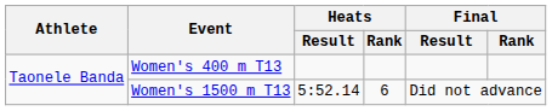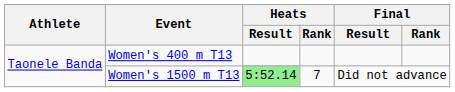 <table class=wikitable style="font-size:90%">
 <tr>
 <th rowspan="2">Athlete</th>
 <th rowspan="2">Event</th>
 <th colspan="2">Heats</th>
 <th colspan="2">Final</th>
 </tr>
 <tr>
 <th>Result</th>
 <th>Rank</th>
 <th>Result</th>
 <th>Rank</th>
 </tr>
 <tr align=center>
 <td rowspan=2 align=left><a href='#'>Taonele Banda</a></td>
 <td align=left><a href='#'>Women's 400 m T13</a></td>
 <td></td>
 <td></td>
 <td></td>
 <td></td>
 </tr>
 <tr align=center>
 <td align=left><a href='#'>Women's 1500 m T13</a></td>
-<td>5:52.14 <strong></strong></td>
-<td>6</td>
+<td style="background: lightgreen;">5:52.14 <strong></strong></td>
+<td>7</td>
 <td colspan="2">Did not advance</td>
 </tr>
 </table>
